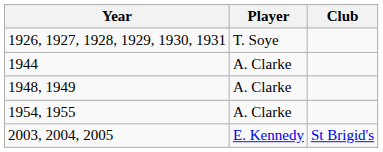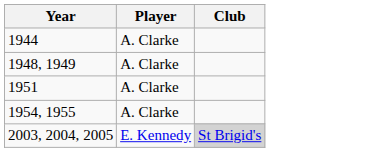 <table class="wikitable">
 <tr>
 <th>Year</th>
 <th>Player</th>
 <th>Club</th>
-</tr>
-<tr>
-<td>1926, 1927, 1928, 1929, 1930, 1931</td>
-<td>T. Soye</td>
-<td></td>
 </tr>
 <tr>
 <td>1944</td>
 <td>A. Clarke</td>
 <td></td>
 </tr>
 <tr>
 <td>1948, 1949</td>
 <td>A. Clarke</td>
 <td></td>
 </tr>
 <tr>
+<td>1951</td>
+<td>A. Clarke</td>
+<td></td>
+</tr>
+<tr>
 <td>1954, 1955</td>
 <td>A. Clarke</td>
 <td></td>
 </tr>
 <tr>
 <td>2003, 2004, 2005</td>
 <td><a href='#'>E. Kennedy</a></td>
-<td><a href='#'>St Brigid's</a></td>
+<td style="background: lightgrey;"><a href='#'>St Brigid's</a></td>
 </tr>
 </table>
